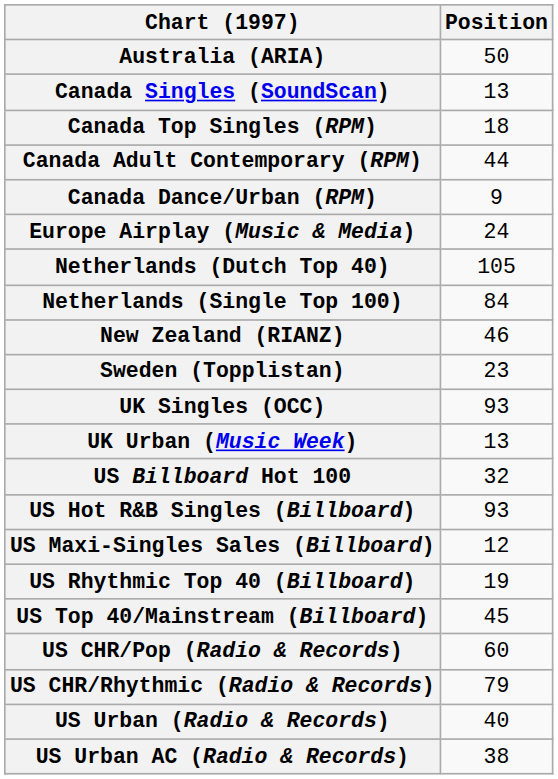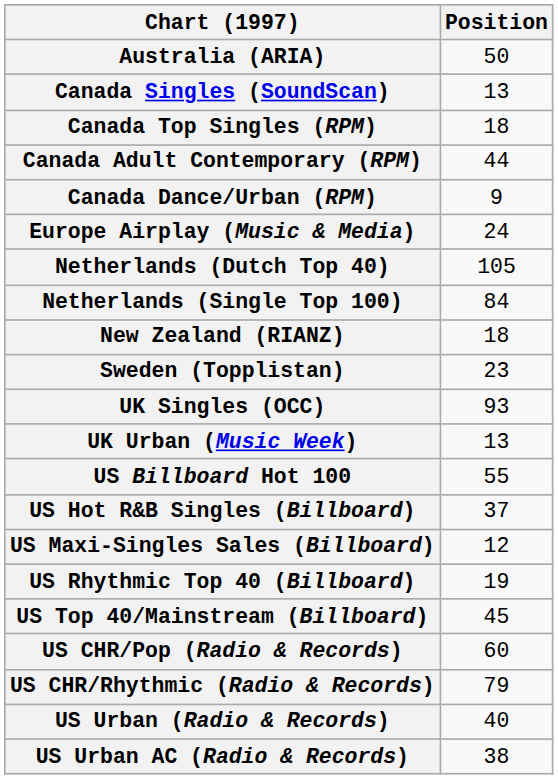 <table class="wikitable sortable plainrowheaders">
 <tr>
 <th>Chart (1997)</th>
 <th>Position</th>
 </tr>
 <tr>
 <th scope="row">Australia (ARIA)</th>
 <td align="center">50</td>
 </tr>
 <tr>
 <th scope="row">Canada <a href='#'>Singles</a> (<a href='#'>SoundScan</a>)</th>
 <td align="center">13</td>
 </tr>
 <tr>
 <th scope="row">Canada Top Singles (<em>RPM</em>)</th>
 <td align="center">18</td>
 </tr>
 <tr>
 <th scope="row">Canada Adult Contemporary (<em>RPM</em>)</th>
 <td align="center">44</td>
 </tr>
 <tr>
 <th scope="row">Canada Dance/Urban (<em>RPM</em>)</th>
 <td align="center">9</td>
 </tr>
 <tr>
 <th scope="row">Europe Airplay (<em>Music & Media</em>)</th>
 <td align="center">24</td>
 </tr>
 <tr>
 <th scope="row">Netherlands (Dutch Top 40)</th>
 <td align="center">105</td>
 </tr>
 <tr>
 <th scope="row">Netherlands (Single Top 100)</th>
 <td align="center">84</td>
 </tr>
 <tr>
 <th scope="row">New Zealand (RIANZ)</th>
-<td align="center">46</td>
+<td align="center">18</td>
 </tr>
 <tr>
 <th scope="row">Sweden (Topplistan)</th>
 <td align="center">23</td>
 </tr>
 <tr>
 <th scope="row">UK Singles (OCC)</th>
 <td align="center">93</td>
 </tr>
 <tr>
 <th scope="row">UK Urban (<em><a href='#'>Music Week</a></em>)</th>
 <td align="center">13</td>
 </tr>
 <tr>
 <th scope="row">US <em>Billboard</em> Hot 100</th>
-<td align="center">32</td>
+<td align="center">55</td>
 </tr>
 <tr>
 <th scope="row">US Hot R&B Singles (<em>Billboard</em>)</th>
-<td align="center">93</td>
+<td align="center">37</td>
 </tr>
 <tr>
 <th scope="row">US Maxi-Singles Sales (<em>Billboard</em>)</th>
 <td align="center">12</td>
 </tr>
 <tr>
 <th scope="row">US Rhythmic Top 40 (<em>Billboard</em>)</th>
 <td align="center">19</td>
 </tr>
 <tr>
 <th scope="row">US Top 40/Mainstream (<em>Billboard</em>)</th>
 <td align="center">45</td>
 </tr>
 <tr>
 <th scope="row">US CHR/Pop (<em>Radio & Records</em>)</th>
 <td align="center">60</td>
 </tr>
 <tr>
 <th scope="row">US CHR/Rhythmic (<em>Radio & Records</em>)</th>
 <td align="center">79</td>
 </tr>
 <tr>
 <th scope="row">US Urban (<em>Radio & Records</em>)</th>
 <td align="center">40</td>
 </tr>
 <tr>
 <th scope="row">US Urban AC (<em>Radio & Records</em>)</th>
 <td align="center">38</td>
 </tr>
 </table>
